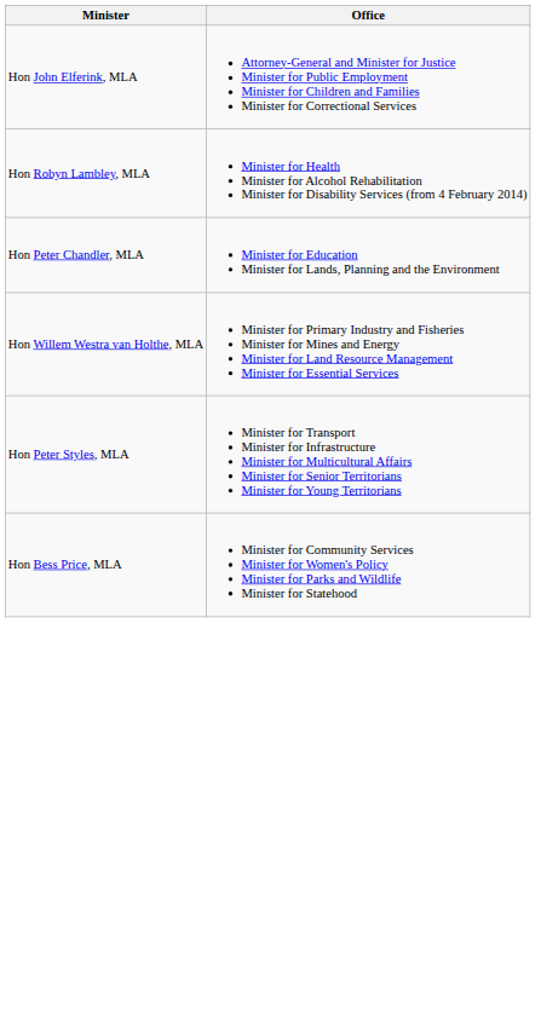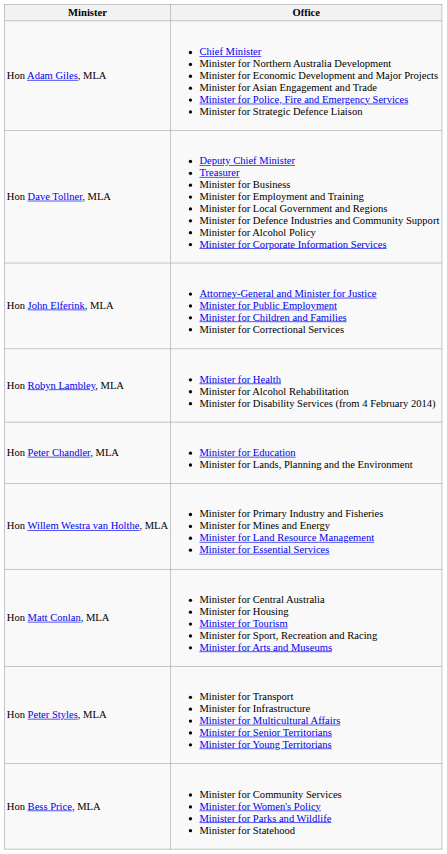 <table class="wikitable">
 <tr>
 <th>Minister</th>
 <th>Office</th>
+</tr>
+<tr>
+<td>Hon <a href='#'>Adam Giles</a>, MLA</td>
+<td><br><ul><li><a href='#'>Chief Minister</a></li><li>Minister for Northern Australia Development</li><li>Minister for Economic Development and Major Projects</li><li>Minister for Asian Engagement and Trade</li><li><a href='#'>Minister for Police, Fire and Emergency Services</a></li><li>Minister for Strategic Defence Liaison</li></ul></td>
+</tr>
+<tr>
+<td>Hon <a href='#'>Dave Tollner</a>, MLA</td>
+<td><br><ul><li><a href='#'>Deputy Chief Minister</a></li><li><a href='#'>Treasurer</a></li><li>Minister for Business</li><li>Minister for Employment and Training</li><li>Minister for Local Government and Regions</li><li>Minister for Defence Industries and Community Support</li><li>Minister for Alcohol Policy</li><li><a href='#'>Minister for Corporate Information Services</a></li></ul></td>
 </tr>
 <tr>
 <td>Hon <a href='#'>John Elferink</a>, MLA</td>
 <td><br><ul><li><a href='#'>Attorney-General and Minister for Justice</a></li><li><a href='#'>Minister for Public Employment</a></li><li><a href='#'>Minister for Children and Families</a></li><li>Minister for Correctional Services</li></ul></td>
 </tr>
 <tr>
 <td>Hon <a href='#'>Robyn Lambley</a>, MLA</td>
 <td><br><ul><li><a href='#'>Minister for Health</a></li><li>Minister for Alcohol Rehabilitation</li><li>Minister for Disability Services (from 4 February 2014)</li></ul></td>
 </tr>
 <tr>
 <td>Hon <a href='#'>Peter Chandler</a>, MLA</td>
 <td><br><ul><li><a href='#'>Minister for Education</a></li><li>Minister for Lands, Planning and the Environment</li></ul></td>
 </tr>
 <tr>
 <td>Hon <a href='#'>Willem Westra van Holthe</a>, MLA</td>
 <td><br><ul><li>Minister for Primary Industry and Fisheries</li><li>Minister for Mines and Energy</li><li><a href='#'>Minister for Land Resource Management</a></li><li><a href='#'>Minister for Essential Services</a></li></ul></td>
 </tr>
 <tr>
+<td>Hon <a href='#'>Matt Conlan</a>, MLA</td>
+<td><br><ul><li>Minister for Central Australia</li><li>Minister for Housing</li><li><a href='#'>Minister for Tourism</a></li><li>Minister for Sport, Recreation and Racing</li><li><a href='#'>Minister for Arts and Museums</a></li></ul></td>
+</tr>
+<tr>
 <td>Hon <a href='#'>Peter Styles</a>, MLA</td>
 <td><br><ul><li>Minister for Transport</li><li>Minister for Infrastructure</li><li><a href='#'>Minister for Multicultural Affairs</a></li><li><a href='#'>Minister for Senior Territorians</a></li><li><a href='#'>Minister for Young Territorians</a></li></ul></td>
 </tr>
 <tr>
 <td>Hon <a href='#'>Bess Price</a>, MLA</td>
 <td><br><ul><li>Minister for Community Services</li><li><a href='#'>Minister for Women's Policy</a></li><li><a href='#'>Minister for Parks and Wildlife</a></li><li>Minister for Statehood</li></ul></td>
 </tr>
 </table>
